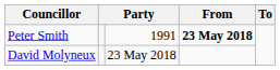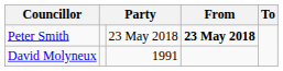 <table class=wikitable>
 <tr>
 <th>Councillor</th>
 <th colspan=2>Party</th>
 <th>From</th>
 <th>To</th>
 </tr>
 <tr>
 <td><a href='#'>Peter Smith</a></td>
 <td></td>
-<td align=right>1991</td>
+<td align=right>23 May 2018</td>
 <td align=right><strong>23 May 2018</strong></td>
 </tr>
 <tr>
 <td><a href='#'>David Molyneux</a></td>
 <td></td>
-<td align=right>23 May 2018</td>
+<td align=right>1991</td>
 <td align=right></td>
 </tr>
 </table>
